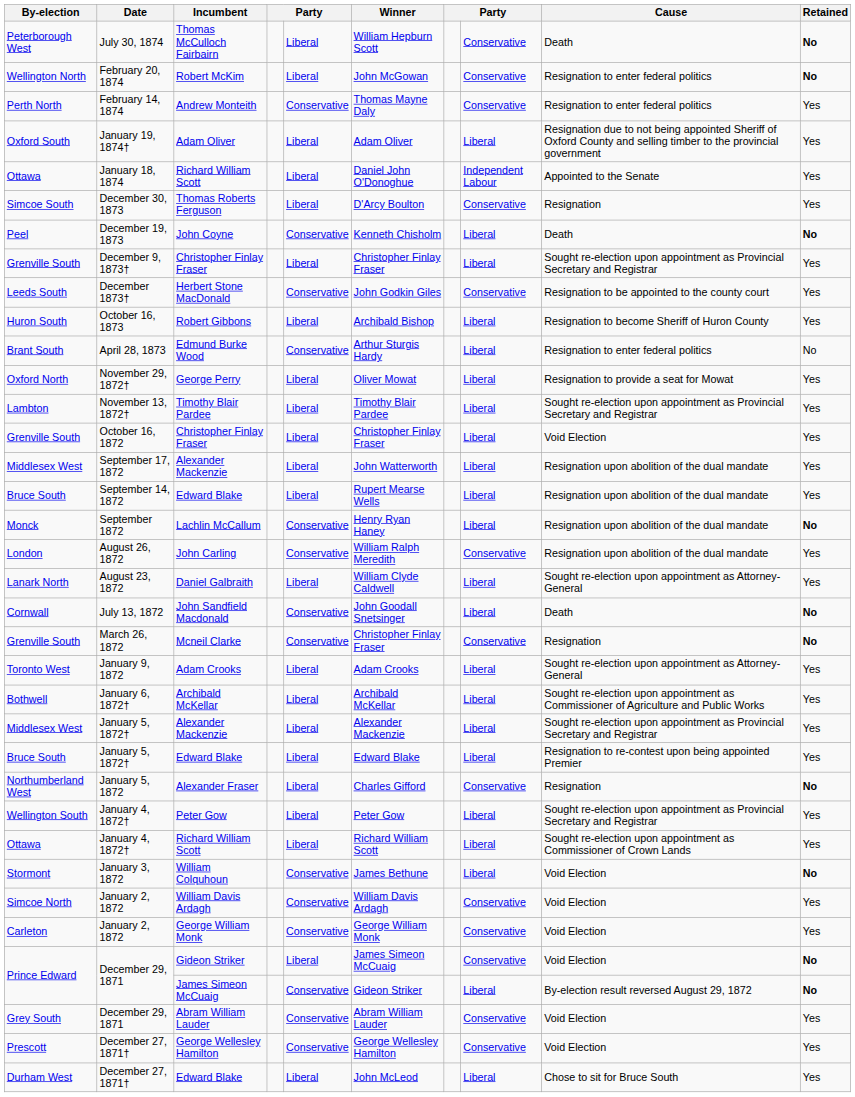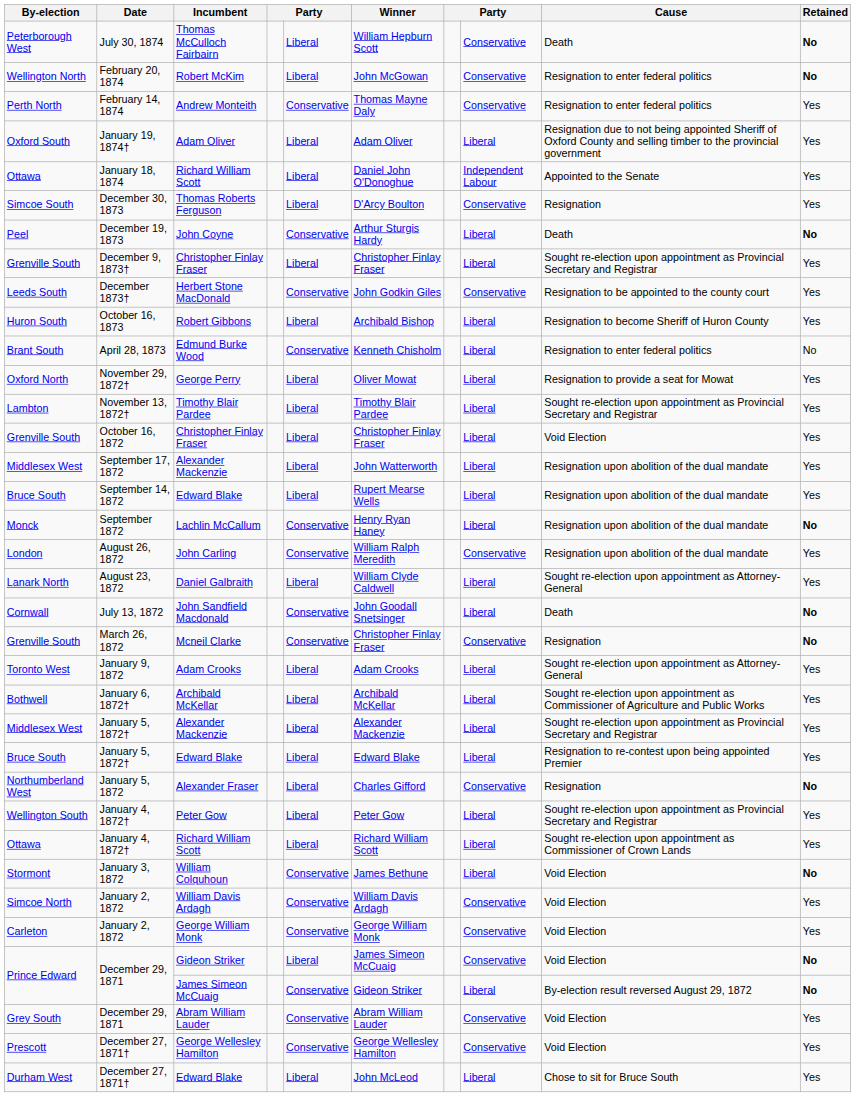 <table class=wikitable style="width:100%">
 <tr>
 <th>By-election</th>
 <th>Date</th>
 <th>Incumbent</th>
 <th colspan=2>Party</th>
 <th>Winner</th>
 <th colspan=2>Party</th>
 <th>Cause</th>
 <th>Retained</th>
 </tr>
 <tr>
 <td><a href='#'>Peterborough West</a></td>
 <td>July 30, 1874</td>
 <td><a href='#'>Thomas McCulloch Fairbairn</a></td>
 <td>    </td>
 <td><a href='#'>Liberal</a></td>
 <td><a href='#'>William Hepburn Scott</a></td>
 <td>    </td>
 <td><a href='#'>Conservative</a></td>
 <td>Death</td>
 <td><strong>No</strong></td>
 </tr>
 <tr>
 <td><a href='#'>Wellington North</a></td>
 <td>February 20, 1874</td>
 <td><a href='#'>Robert McKim</a></td>
 <td>    </td>
 <td><a href='#'>Liberal</a></td>
 <td><a href='#'>John McGowan</a></td>
 <td>    </td>
 <td><a href='#'>Conservative</a></td>
 <td>Resignation to enter federal politics</td>
 <td><strong>No</strong></td>
 </tr>
 <tr>
 <td><a href='#'>Perth North</a></td>
 <td>February 14, 1874</td>
 <td><a href='#'>Andrew Monteith</a></td>
 <td>    </td>
 <td><a href='#'>Conservative</a></td>
 <td><a href='#'>Thomas Mayne Daly</a></td>
 <td>    </td>
 <td><a href='#'>Conservative</a></td>
 <td>Resignation to enter federal politics</td>
 <td>Yes</td>
 </tr>
 <tr>
 <td><a href='#'>Oxford South</a></td>
 <td>January 19, 1874†</td>
 <td><a href='#'>Adam Oliver</a></td>
 <td>    </td>
 <td><a href='#'>Liberal</a></td>
 <td><a href='#'>Adam Oliver</a></td>
 <td>    </td>
 <td><a href='#'>Liberal</a></td>
 <td>Resignation due to not being appointed Sheriff of Oxford County and selling timber to the provincial government</td>
 <td>Yes</td>
 </tr>
 <tr>
 <td><a href='#'>Ottawa</a></td>
 <td>January 18, 1874</td>
 <td><a href='#'>Richard William Scott</a></td>
 <td>    </td>
 <td><a href='#'>Liberal</a></td>
 <td><a href='#'>Daniel John O'Donoghue</a></td>
 <td>   </td>
 <td><a href='#'>Independent Labour</a></td>
 <td>Appointed to the Senate</td>
 <td>Yes</td>
 </tr>
 <tr>
 <td><a href='#'>Simcoe South</a></td>
 <td>December 30, 1873</td>
 <td><a href='#'>Thomas Roberts Ferguson</a></td>
 <td>    </td>
 <td><a href='#'>Liberal</a></td>
 <td><a href='#'>D'Arcy Boulton</a></td>
 <td>    </td>
 <td><a href='#'>Conservative</a></td>
 <td>Resignation</td>
 <td>Yes</td>
 </tr>
 <tr>
 <td><a href='#'>Peel</a></td>
 <td>December 19, 1873</td>
 <td><a href='#'>John Coyne</a></td>
 <td>    </td>
 <td><a href='#'>Conservative</a></td>
-<td><a href='#'>Kenneth Chisholm</a></td>
+<td><a href='#'>Arthur Sturgis Hardy</a></td>
 <td>    </td>
 <td><a href='#'>Liberal</a></td>
 <td>Death</td>
 <td><strong>No</strong></td>
 </tr>
 <tr>
 <td><a href='#'>Grenville South</a></td>
 <td>December 9, 1873†</td>
 <td><a href='#'>Christopher Finlay Fraser</a></td>
 <td>    </td>
 <td><a href='#'>Liberal</a></td>
 <td><a href='#'>Christopher Finlay Fraser</a></td>
 <td>    </td>
 <td><a href='#'>Liberal</a></td>
 <td>Sought re-election upon appointment as Provincial Secretary and Registrar</td>
 <td>Yes</td>
 </tr>
 <tr>
 <td><a href='#'>Leeds South</a></td>
 <td>December 1873†</td>
 <td><a href='#'>Herbert Stone MacDonald</a></td>
 <td>    </td>
 <td><a href='#'>Conservative</a></td>
 <td><a href='#'>John Godkin Giles</a></td>
 <td>    </td>
 <td><a href='#'>Conservative</a></td>
 <td>Resignation to be appointed to the county court</td>
 <td>Yes</td>
 </tr>
 <tr>
 <td><a href='#'>Huron South</a></td>
 <td>October 16, 1873</td>
 <td><a href='#'>Robert Gibbons</a></td>
 <td>    </td>
 <td><a href='#'>Liberal</a></td>
 <td><a href='#'>Archibald Bishop</a></td>
 <td>    </td>
 <td><a href='#'>Liberal</a></td>
 <td>Resignation to become Sheriff of Huron County</td>
 <td>Yes</td>
 </tr>
 <tr>
 <td><a href='#'>Brant South</a></td>
 <td>April 28, 1873</td>
 <td><a href='#'>Edmund Burke Wood</a></td>
 <td>    </td>
 <td><a href='#'>Conservative</a></td>
-<td><a href='#'>Arthur Sturgis Hardy</a></td>
+<td><a href='#'>Kenneth Chisholm</a></td>
 <td>    </td>
 <td><a href='#'>Liberal</a></td>
 <td>Resignation to enter federal politics</td>
 <td>No</td>
 </tr>
 <tr>
 <td><a href='#'>Oxford North</a></td>
 <td>November 29, 1872†</td>
 <td><a href='#'>George Perry</a></td>
 <td>    </td>
 <td><a href='#'>Liberal</a></td>
 <td><a href='#'>Oliver Mowat</a></td>
 <td>    </td>
 <td><a href='#'>Liberal</a></td>
 <td>Resignation to provide a seat for Mowat</td>
 <td>Yes</td>
 </tr>
 <tr>
 <td><a href='#'>Lambton</a></td>
 <td>November 13, 1872†</td>
 <td><a href='#'>Timothy Blair Pardee</a></td>
 <td>    </td>
 <td><a href='#'>Liberal</a></td>
 <td><a href='#'>Timothy Blair Pardee</a></td>
 <td>    </td>
 <td><a href='#'>Liberal</a></td>
 <td>Sought re-election upon appointment as Provincial Secretary and Registrar</td>
 <td>Yes</td>
 </tr>
 <tr>
 <td><a href='#'>Grenville South</a></td>
 <td>October 16, 1872</td>
 <td><a href='#'>Christopher Finlay Fraser</a></td>
 <td>    </td>
 <td><a href='#'>Liberal</a></td>
 <td><a href='#'>Christopher Finlay Fraser</a></td>
 <td>    </td>
 <td><a href='#'>Liberal</a></td>
 <td>Void Election</td>
 <td>Yes</td>
 </tr>
 <tr>
 <td><a href='#'>Middlesex West</a></td>
 <td>September 17, 1872</td>
 <td><a href='#'>Alexander Mackenzie</a></td>
 <td>    </td>
 <td><a href='#'>Liberal</a></td>
 <td><a href='#'>John Watterworth</a></td>
 <td>    </td>
 <td><a href='#'>Liberal</a></td>
 <td>Resignation upon abolition of the dual mandate</td>
 <td>Yes</td>
 </tr>
 <tr>
 <td><a href='#'>Bruce South</a></td>
 <td>September 14, 1872</td>
 <td><a href='#'>Edward Blake</a></td>
 <td>    </td>
 <td><a href='#'>Liberal</a></td>
 <td><a href='#'>Rupert Mearse Wells</a></td>
 <td>    </td>
 <td><a href='#'>Liberal</a></td>
 <td>Resignation upon abolition of the dual mandate</td>
 <td>Yes</td>
 </tr>
 <tr>
 <td><a href='#'>Monck</a></td>
 <td>September 1872</td>
 <td><a href='#'>Lachlin McCallum</a></td>
 <td>    </td>
 <td><a href='#'>Conservative</a></td>
 <td><a href='#'>Henry Ryan Haney</a></td>
 <td>    </td>
 <td><a href='#'>Liberal</a></td>
 <td>Resignation upon abolition of the dual mandate</td>
 <td><strong>No</strong></td>
 </tr>
 <tr>
 <td><a href='#'>London</a></td>
 <td>August 26, 1872</td>
 <td><a href='#'>John Carling</a></td>
 <td>    </td>
 <td><a href='#'>Conservative</a></td>
 <td><a href='#'>William Ralph Meredith</a></td>
 <td>    </td>
 <td><a href='#'>Conservative</a></td>
 <td>Resignation upon abolition of the dual mandate</td>
 <td>Yes</td>
 </tr>
 <tr>
 <td><a href='#'>Lanark North</a></td>
 <td>August 23, 1872</td>
 <td><a href='#'>Daniel Galbraith</a></td>
 <td>    </td>
 <td><a href='#'>Liberal</a></td>
 <td><a href='#'>William Clyde Caldwell</a></td>
 <td>    </td>
 <td><a href='#'>Liberal</a></td>
 <td>Sought re-election upon appointment as Attorney-General</td>
 <td>Yes</td>
 </tr>
 <tr>
 <td><a href='#'>Cornwall</a></td>
 <td>July 13, 1872</td>
 <td><a href='#'>John Sandfield Macdonald</a></td>
 <td>    </td>
 <td><a href='#'>Conservative</a></td>
 <td><a href='#'>John Goodall Snetsinger</a></td>
 <td>    </td>
 <td><a href='#'>Liberal</a></td>
 <td>Death</td>
 <td><strong>No</strong></td>
 </tr>
 <tr>
 <td><a href='#'>Grenville South</a></td>
 <td>March 26, 1872</td>
 <td><a href='#'>Mcneil Clarke</a></td>
 <td>    </td>
 <td><a href='#'>Conservative</a></td>
 <td><a href='#'>Christopher Finlay Fraser</a></td>
 <td>    </td>
 <td><a href='#'>Conservative</a></td>
 <td>Resignation</td>
 <td><strong>No</strong></td>
 </tr>
 <tr>
 <td><a href='#'>Toronto West</a></td>
 <td>January 9, 1872</td>
 <td><a href='#'>Adam Crooks</a></td>
 <td>    </td>
 <td><a href='#'>Liberal</a></td>
 <td><a href='#'>Adam Crooks</a></td>
 <td>    </td>
 <td><a href='#'>Liberal</a></td>
 <td>Sought re-election upon appointment as Attorney-General</td>
 <td>Yes</td>
 </tr>
 <tr>
 <td><a href='#'>Bothwell</a></td>
 <td>January 6, 1872†</td>
 <td><a href='#'>Archibald McKellar</a></td>
 <td>    </td>
 <td><a href='#'>Liberal</a></td>
 <td><a href='#'>Archibald McKellar</a></td>
 <td>    </td>
 <td><a href='#'>Liberal</a></td>
 <td>Sought re-election upon appointment as Commissioner of Agriculture and Public Works</td>
 <td>Yes</td>
 </tr>
 <tr>
 <td><a href='#'>Middlesex West</a></td>
 <td>January 5, 1872†</td>
 <td><a href='#'>Alexander Mackenzie</a></td>
 <td>    </td>
 <td><a href='#'>Liberal</a></td>
 <td><a href='#'>Alexander Mackenzie</a></td>
 <td>    </td>
 <td><a href='#'>Liberal</a></td>
 <td>Sought re-election upon appointment as Provincial Secretary and Registrar</td>
 <td>Yes</td>
 </tr>
 <tr>
 <td><a href='#'>Bruce South</a></td>
 <td>January 5, 1872†</td>
 <td><a href='#'>Edward Blake</a></td>
 <td>    </td>
 <td><a href='#'>Liberal</a></td>
 <td><a href='#'>Edward Blake</a></td>
 <td>    </td>
 <td><a href='#'>Liberal</a></td>
 <td>Resignation to re-contest upon being appointed Premier</td>
 <td>Yes</td>
 </tr>
 <tr>
 <td><a href='#'>Northumberland West</a></td>
 <td>January 5, 1872</td>
 <td><a href='#'>Alexander Fraser</a></td>
 <td>    </td>
 <td><a href='#'>Liberal</a></td>
 <td><a href='#'>Charles Gifford</a></td>
 <td>    </td>
 <td><a href='#'>Conservative</a></td>
 <td>Resignation</td>
 <td><strong>No</strong></td>
 </tr>
 <tr>
 <td><a href='#'>Wellington South</a></td>
 <td>January 4, 1872†</td>
 <td><a href='#'>Peter Gow</a></td>
 <td>    </td>
 <td><a href='#'>Liberal</a></td>
 <td><a href='#'>Peter Gow</a></td>
 <td>    </td>
 <td><a href='#'>Liberal</a></td>
 <td>Sought re-election upon appointment as Provincial Secretary and Registrar</td>
 <td>Yes</td>
 </tr>
 <tr>
 <td><a href='#'>Ottawa</a></td>
 <td>January 4, 1872†</td>
 <td><a href='#'>Richard William Scott</a></td>
 <td>    </td>
 <td><a href='#'>Liberal</a></td>
 <td><a href='#'>Richard William Scott</a></td>
 <td>    </td>
 <td><a href='#'>Liberal</a></td>
 <td>Sought re-election upon appointment as Commissioner of Crown Lands</td>
 <td>Yes</td>
 </tr>
 <tr>
 <td><a href='#'>Stormont</a></td>
 <td>January 3, 1872</td>
 <td><a href='#'>William Colquhoun</a></td>
 <td>    </td>
 <td><a href='#'>Conservative</a></td>
 <td><a href='#'>James Bethune</a></td>
 <td>    </td>
 <td><a href='#'>Liberal</a></td>
 <td>Void Election</td>
 <td><strong>No</strong></td>
 </tr>
 <tr>
 <td><a href='#'>Simcoe North</a></td>
 <td>January 2, 1872</td>
 <td><a href='#'>William Davis Ardagh</a></td>
 <td>    </td>
 <td><a href='#'>Conservative</a></td>
 <td><a href='#'>William Davis Ardagh</a></td>
 <td>    </td>
 <td><a href='#'>Conservative</a></td>
 <td>Void Election</td>
 <td>Yes</td>
 </tr>
 <tr>
 <td><a href='#'>Carleton</a></td>
 <td>January 2, 1872</td>
 <td><a href='#'>George William Monk</a></td>
 <td>    </td>
 <td><a href='#'>Conservative</a></td>
 <td><a href='#'>George William Monk</a></td>
 <td>    </td>
 <td><a href='#'>Conservative</a></td>
 <td>Void Election</td>
 <td>Yes</td>
 </tr>
 <tr>
 <td rowspan=2><a href='#'>Prince Edward</a></td>
 <td rowspan=2>December 29, 1871</td>
 <td><a href='#'>Gideon Striker</a></td>
 <td>    </td>
 <td><a href='#'>Liberal</a></td>
 <td><a href='#'>James Simeon McCuaig</a></td>
 <td>    </td>
 <td><a href='#'>Conservative</a></td>
 <td>Void Election</td>
 <td><strong>No</strong></td>
 </tr>
 <tr>
 <td><a href='#'>James Simeon McCuaig</a></td>
 <td>    </td>
 <td><a href='#'>Conservative</a></td>
 <td><a href='#'>Gideon Striker</a></td>
 <td>    </td>
 <td><a href='#'>Liberal</a></td>
 <td>By-election result reversed August 29, 1872</td>
 <td><strong>No</strong></td>
 </tr>
 <tr>
 <td><a href='#'>Grey South</a></td>
 <td>December 29, 1871</td>
 <td><a href='#'>Abram William Lauder</a></td>
 <td>    </td>
 <td><a href='#'>Conservative</a></td>
 <td><a href='#'>Abram William Lauder</a></td>
 <td>    </td>
 <td><a href='#'>Conservative</a></td>
 <td>Void Election</td>
 <td>Yes</td>
 </tr>
 <tr>
 <td><a href='#'>Prescott</a></td>
 <td>December 27, 1871†</td>
 <td><a href='#'>George Wellesley Hamilton</a></td>
 <td>    </td>
 <td><a href='#'>Conservative</a></td>
 <td><a href='#'>George Wellesley Hamilton</a></td>
 <td>    </td>
 <td><a href='#'>Conservative</a></td>
 <td>Void Election</td>
 <td>Yes</td>
 </tr>
 <tr>
 <td><a href='#'>Durham West</a></td>
 <td>December 27, 1871†</td>
 <td><a href='#'>Edward Blake</a></td>
 <td>    </td>
 <td><a href='#'>Liberal</a></td>
 <td><a href='#'>John McLeod</a></td>
 <td>    </td>
 <td><a href='#'>Liberal</a></td>
 <td>Chose to sit for Bruce South</td>
 <td>Yes</td>
 </tr>
 </table>
